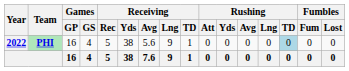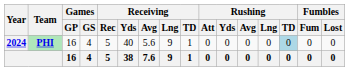 <table class=wikitable style="text-align:center;">
 <tr>
 <th rowspan="2">Year</th>
 <th rowspan="2">Team</th>
 <th colspan="2">Games</th>
 <th colspan="5">Receiving</th>
 <th colspan="5">Rushing</th>
 <th colspan="2">Fumbles</th>
 </tr>
 <tr>
 <th>GP</th>
 <th>GS</th>
 <th>Rec</th>
 <th>Yds</th>
 <th>Avg</th>
 <th>Lng</th>
 <th>TD</th>
 <th>Att</th>
 <th>Yds</th>
 <th>Avg</th>
 <th>Lng</th>
 <th>TD</th>
 <th>Fum</th>
 <th>Lost</th>
 </tr>
 <tr>
-<th><a href='#'>2022</a></th>
+<th><a href='#'>2024</a></th>
 <th style="background:#afe6ba; width:3em;"><a href='#'>PHI</a></th>
 <td>16</td>
 <td>4</td>
 <td>5</td>
-<td>38</td>
+<td>40</td>
 <td>5.6</td>
 <td>9</td>
 <td>1</td>
 <td>0</td>
 <td>0</td>
 <td>0</td>
 <td>0</td>
 <td style="background: lightblue;">0</td>
 <td>0</td>
 <td>0</td>
 </tr>
 <tr>
 <th colspan="2"></th>
 <th>16</th>
 <th>4</th>
 <th>5</th>
 <th>38</th>
 <th>7.6</th>
 <th>9</th>
 <th>1</th>
 <th>0</th>
 <th>0</th>
 <th>0</th>
 <th>0</th>
 <th>0</th>
 <th>0</th>
 <th>0</th>
 </tr>
 </table>
